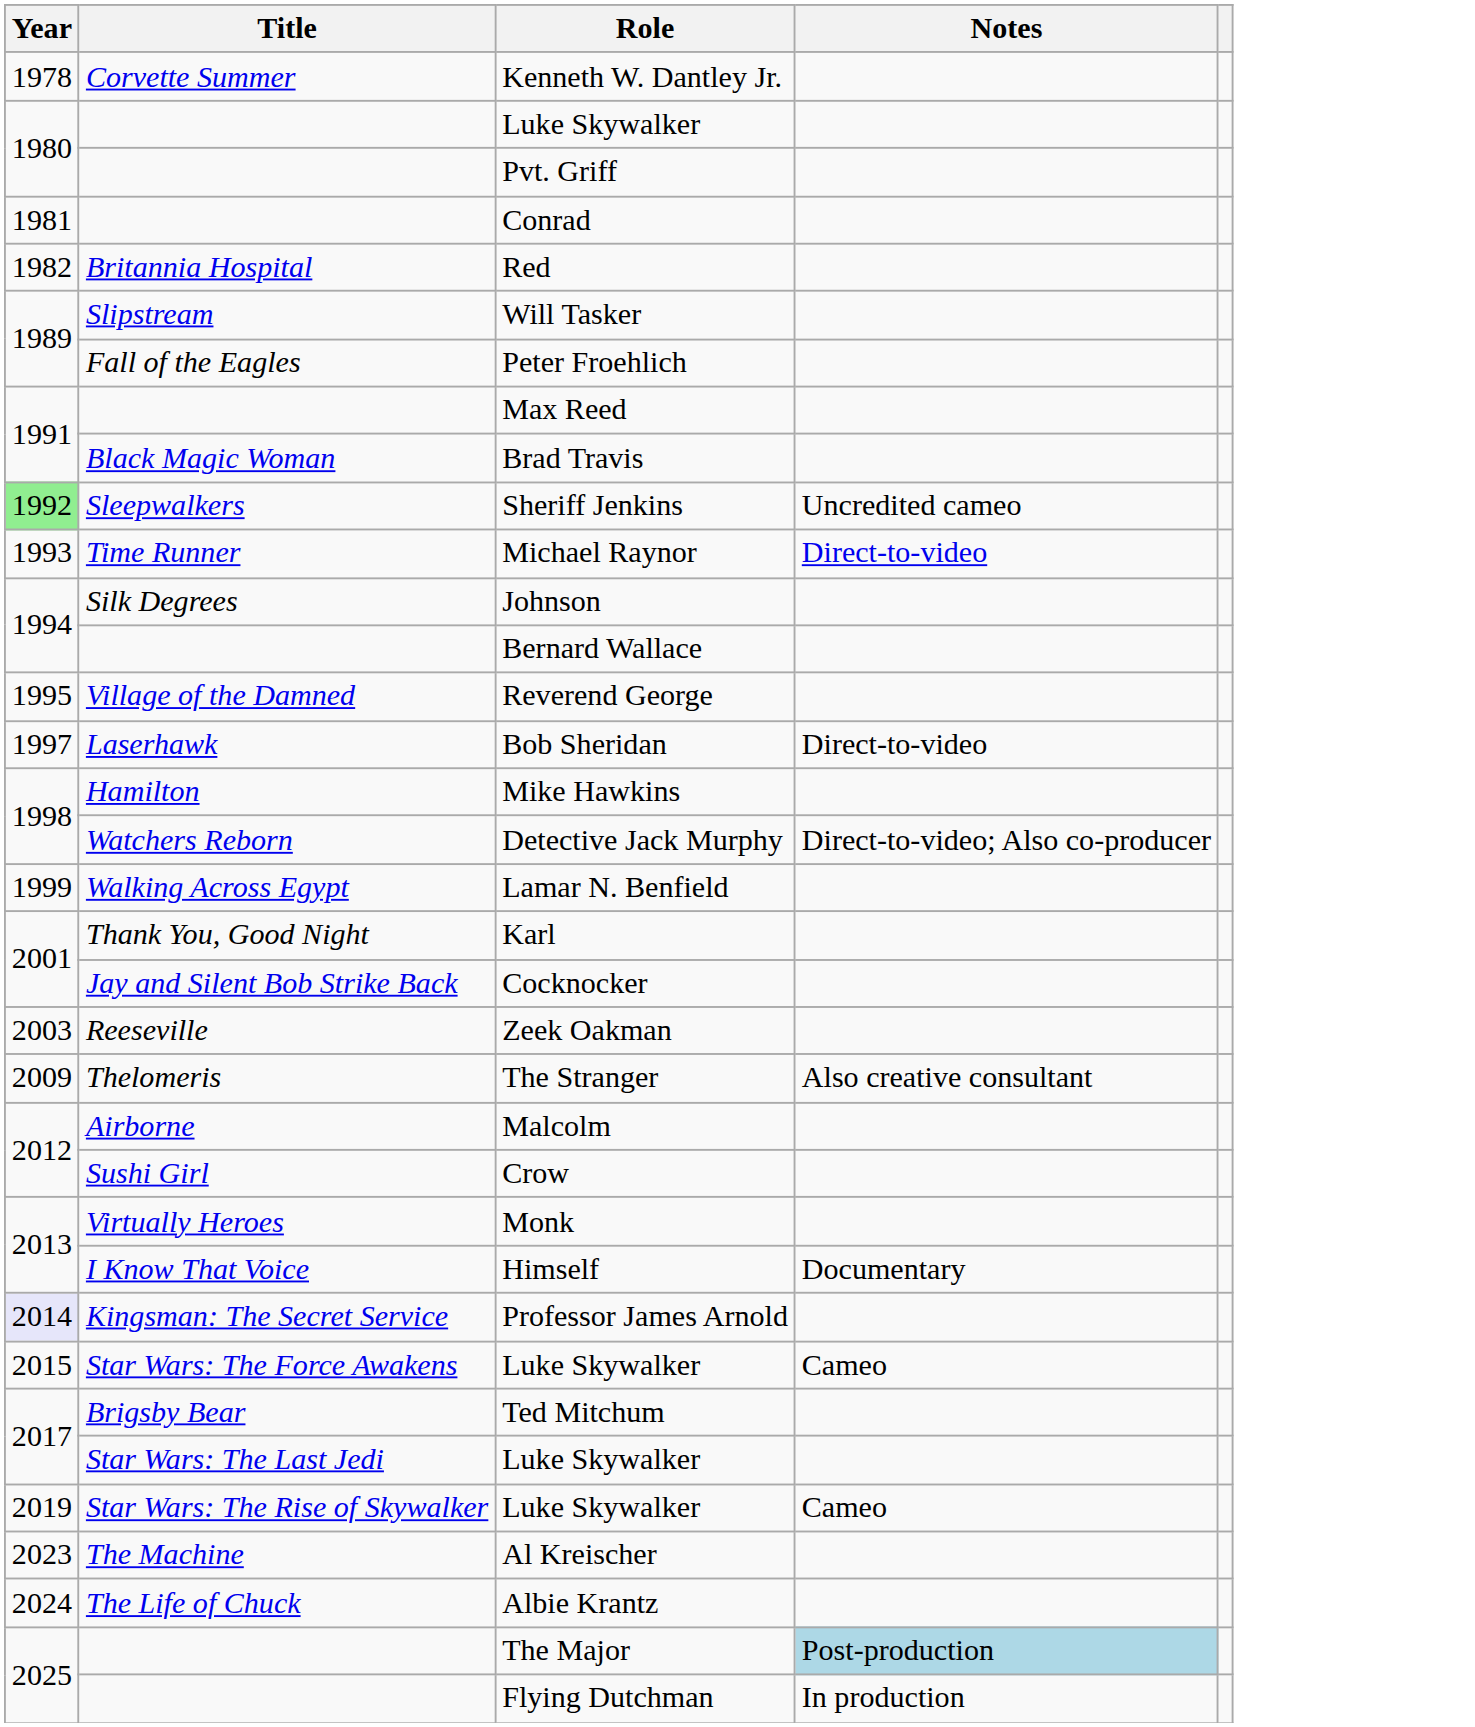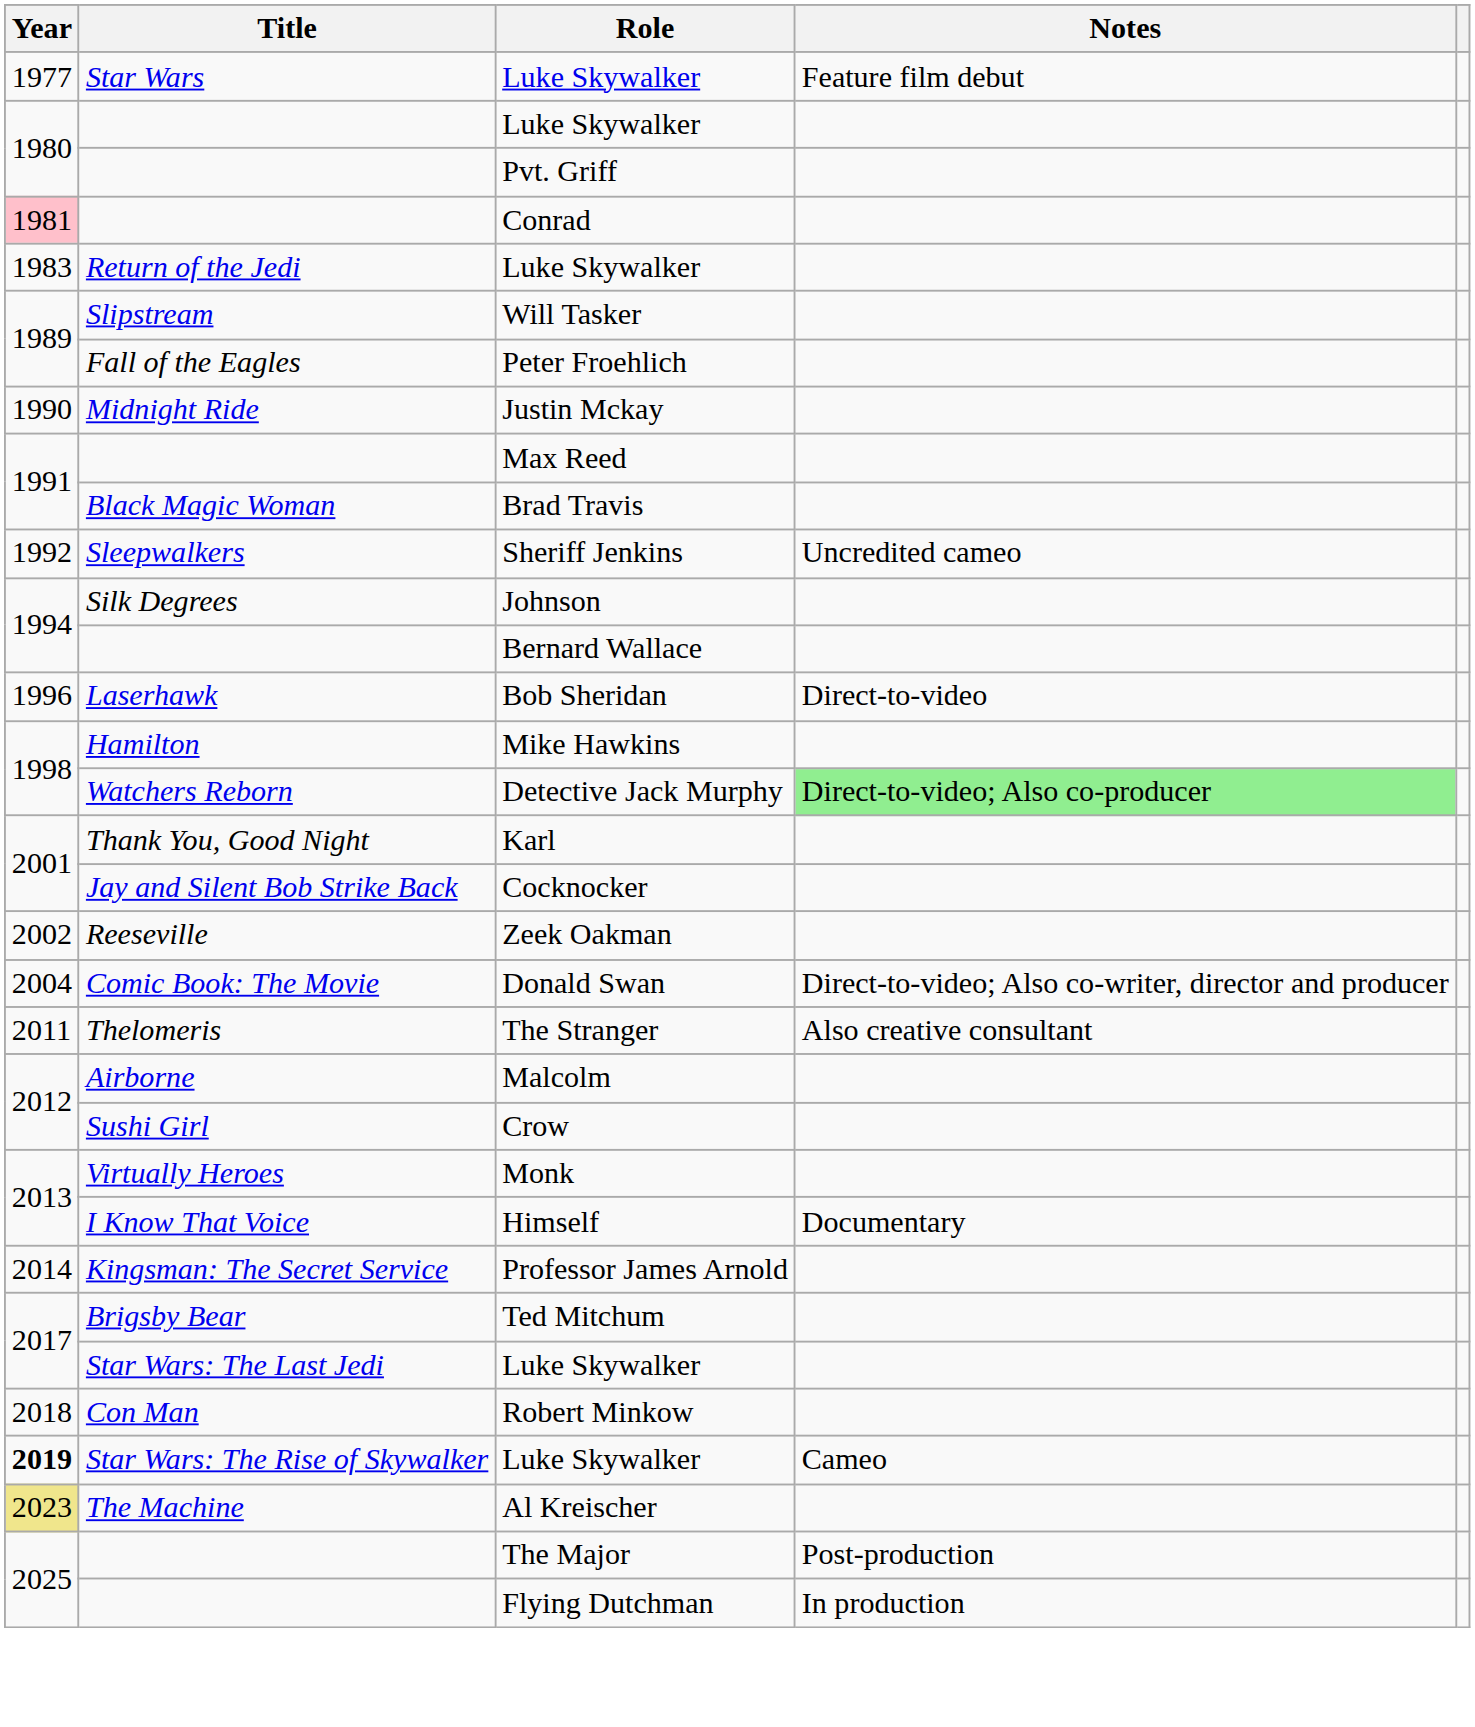 <table class="wikitable sortable plainrowheaders">
 <tr>
 <th scope="col">Year</th>
 <th scope="col">Title</th>
 <th scope="col">Role</th>
 <th scope="col" class="unsortable">Notes</th>
 <th scope="col" class="unsortable"></th>
 </tr>
 <tr>
-<td>1978</td>
-<td><em><a href='#'>Corvette Summer</a></em></td>
-<td>Kenneth W. Dantley Jr.</td>
-<td></td>
+<td>1977</td>
+<td><em><a href='#'>Star Wars</a></em></td>
+<td><a href='#'>Luke Skywalker</a></td>
+<td>Feature film debut</td>
 <td></td>
 </tr>
 <tr>
 <td rowspan="2">1980</td>
 <td></td>
 <td>Luke Skywalker</td>
 <td></td>
 <td></td>
 </tr>
 <tr>
 <td></td>
 <td>Pvt. Griff</td>
 <td></td>
 <td></td>
 </tr>
 <tr>
-<td>1981</td>
+<td style="background: pink;">1981</td>
 <td></td>
 <td>Conrad</td>
 <td></td>
 <td></td>
 </tr>
 <tr>
-<td>1982</td>
-<td><em><a href='#'>Britannia Hospital</a></em></td>
-<td>Red</td>
+<td>1983</td>
+<td><em><a href='#'>Return of the Jedi</a></em></td>
+<td>Luke Skywalker</td>
 <td></td>
 <td></td>
 </tr>
 <tr>
 <td rowspan="2">1989</td>
 <td><em><a href='#'>Slipstream</a></em></td>
 <td>Will Tasker</td>
 <td></td>
 <td></td>
 </tr>
 <tr>
 <td><em>Fall of the Eagles</em></td>
 <td>Peter Froehlich</td>
 <td></td>
 <td></td>
 </tr>
 <tr>
+<td>1990</td>
+<td><em><a href='#'>Midnight Ride</a></em></td>
+<td>Justin Mckay</td>
+<td></td>
+<td></td>
+</tr>
+<tr>
 <td rowspan="2">1991</td>
 <td></td>
 <td>Max Reed</td>
 <td></td>
 <td></td>
 </tr>
 <tr>
 <td><em><a href='#'>Black Magic Woman</a></em></td>
 <td>Brad Travis</td>
 <td></td>
 <td></td>
 </tr>
 <tr>
-<td style="background: lightgreen;">1992</td>
+<td>1992</td>
 <td><em><a href='#'>Sleepwalkers</a></em></td>
 <td>Sheriff Jenkins</td>
 <td>Uncredited cameo</td>
-<td></td>
-</tr>
-<tr>
-<td>1993</td>
-<td><em><a href='#'>Time Runner</a></em></td>
-<td>Michael Raynor</td>
-<td><a href='#'>Direct-to-video</a></td>
 <td></td>
 </tr>
 <tr>
 <td rowspan="2">1994</td>
 <td><em>Silk Degrees</em></td>
 <td>Johnson</td>
 <td></td>
 <td></td>
 </tr>
 <tr>
 <td></td>
 <td>Bernard Wallace</td>
 <td></td>
 <td></td>
 </tr>
 <tr>
-<td>1995</td>
-<td><em><a href='#'>Village of the Damned</a></em></td>
-<td>Reverend George</td>
-<td></td>
-<td></td>
-</tr>
-<tr>
-<td>1997</td>
+<td>1996</td>
 <td><em><a href='#'>Laserhawk</a></em></td>
 <td>Bob Sheridan</td>
 <td>Direct-to-video</td>
 <td></td>
 </tr>
 <tr>
 <td rowspan="2">1998</td>
 <td><em><a href='#'>Hamilton</a></em></td>
 <td>Mike Hawkins</td>
 <td></td>
 <td></td>
 </tr>
 <tr>
 <td><em><a href='#'>Watchers Reborn</a></em></td>
 <td>Detective Jack Murphy</td>
-<td>Direct-to-video; Also co-producer</td>
-<td></td>
-</tr>
-<tr>
-<td>1999</td>
-<td><em><a href='#'>Walking Across Egypt</a></em></td>
-<td>Lamar N. Benfield</td>
-<td></td>
+<td style="background: lightgreen;">Direct-to-video; Also co-producer</td>
 <td></td>
 </tr>
 <tr>
 <td rowspan="2">2001</td>
 <td><em>Thank You, Good Night</em></td>
 <td>Karl</td>
 <td></td>
 <td></td>
 </tr>
 <tr>
 <td><em><a href='#'>Jay and Silent Bob Strike Back</a></em></td>
 <td>Cocknocker</td>
 <td></td>
 <td></td>
 </tr>
 <tr>
-<td>2003</td>
+<td>2002</td>
 <td><em>Reeseville</em></td>
 <td>Zeek Oakman</td>
 <td></td>
 <td></td>
 </tr>
 <tr>
-<td>2009</td>
+<td>2004</td>
+<td><em><a href='#'>Comic Book: The Movie</a></em></td>
+<td>Donald Swan</td>
+<td>Direct-to-video; Also co-writer, director and producer</td>
+<td></td>
+</tr>
+<tr>
+<td>2011</td>
 <td><em>Thelomeris</em></td>
 <td>The Stranger</td>
 <td>Also creative consultant</td>
 <td></td>
 </tr>
 <tr>
 <td rowspan="2">2012</td>
 <td><em><a href='#'>Airborne</a></em></td>
 <td>Malcolm</td>
 <td></td>
 <td></td>
 </tr>
 <tr>
 <td><em><a href='#'>Sushi Girl</a></em></td>
 <td>Crow</td>
 <td></td>
 <td></td>
 </tr>
 <tr>
 <td rowspan="2">2013</td>
 <td><em><a href='#'>Virtually Heroes</a></em></td>
 <td>Monk</td>
 <td></td>
 <td></td>
 </tr>
 <tr>
 <td><em><a href='#'>I Know That Voice</a></em></td>
 <td>Himself</td>
 <td>Documentary</td>
 <td></td>
 </tr>
 <tr>
-<td style="background: lavender;">2014</td>
+<td>2014</td>
 <td><em><a href='#'>Kingsman: The Secret Service</a></em></td>
 <td>Professor James Arnold</td>
 <td></td>
-<td></td>
-</tr>
-<tr>
-<td>2015</td>
-<td><em><a href='#'>Star Wars: The Force Awakens</a></em></td>
-<td>Luke Skywalker</td>
-<td>Cameo</td>
 <td></td>
 </tr>
 <tr>
 <td rowspan="2">2017</td>
 <td><em><a href='#'>Brigsby Bear</a></em></td>
 <td>Ted Mitchum</td>
 <td></td>
 <td></td>
 </tr>
 <tr>
 <td><em><a href='#'>Star Wars: The Last Jedi</a></em></td>
 <td>Luke Skywalker</td>
 <td></td>
 <td style="text-align:center;"></td>
 </tr>
 <tr>
-<td>2019</td>
+<td>2018</td>
+<td><em><a href='#'>Con Man</a></em></td>
+<td>Robert Minkow</td>
+<td></td>
+<td></td>
+</tr>
+<tr>
+<td><strong>2019</strong></td>
 <td><em><a href='#'>Star Wars: The Rise of Skywalker</a></em></td>
 <td>Luke Skywalker</td>
 <td>Cameo</td>
 <td></td>
 </tr>
 <tr>
-<td>2023</td>
+<td style="background: khaki;">2023</td>
 <td><em><a href='#'>The Machine</a></em></td>
 <td>Al Kreischer</td>
-<td></td>
-<td></td>
-</tr>
-<tr>
-<td>2024</td>
-<td><em><a href='#'>The Life of Chuck</a></em></td>
-<td>Albie Krantz</td>
 <td></td>
 <td></td>
 </tr>
 <tr>
 <td rowspan="2">2025</td>
 <td></td>
 <td>The Major</td>
-<td style="background: lightblue;">Post-production</td>
+<td>Post-production</td>
 <td></td>
 </tr>
 <tr>
 <td></td>
 <td>Flying Dutchman</td>
 <td>In production</td>
 </tr>
 </table>
